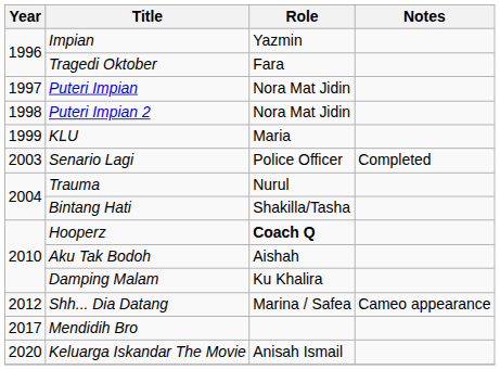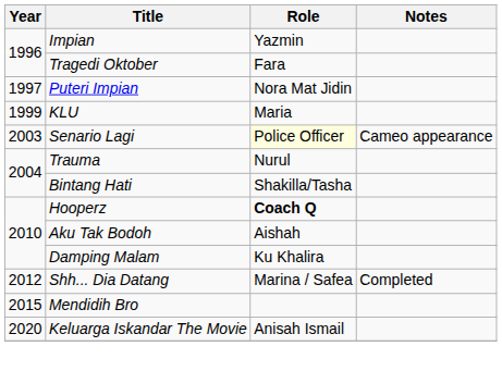 <table class="wikitable">
 <tr>
 <th>Year</th>
 <th>Title</th>
 <th>Role</th>
 <th>Notes</th>
 </tr>
 <tr>
 <td rowspan=2>1996</td>
 <td><em>Impian</em></td>
 <td>Yazmin</td>
 <td></td>
 </tr>
 <tr>
 <td><em>Tragedi Oktober</em></td>
 <td>Fara</td>
 <td></td>
 </tr>
 <tr>
 <td>1997</td>
 <td><em><a href='#'>Puteri Impian</a></em></td>
 <td>Nora Mat Jidin</td>
 <td></td>
 </tr>
 <tr>
-<td>1998</td>
-<td><em><a href='#'>Puteri Impian 2</a></em></td>
-<td>Nora Mat Jidin</td>
-<td></td>
-</tr>
-<tr>
 <td>1999</td>
 <td><em>KLU</em></td>
 <td>Maria</td>
 <td></td>
 </tr>
 <tr>
 <td>2003</td>
 <td><em>Senario Lagi</em></td>
-<td>Police Officer</td>
-<td>Completed</td>
+<td style="background: lightyellow;">Police Officer</td>
+<td>Cameo appearance</td>
 </tr>
 <tr>
 <td rowspan=2>2004</td>
 <td><em>Trauma</em></td>
 <td>Nurul</td>
 <td></td>
 </tr>
 <tr>
 <td><em>Bintang Hati</em></td>
 <td>Shakilla/Tasha</td>
 <td></td>
 </tr>
 <tr>
 <td rowspan=3>2010</td>
 <td><em>Hooperz</em></td>
 <td><strong>Coach Q</strong></td>
 <td></td>
 </tr>
 <tr>
 <td><em>Aku Tak Bodoh</em></td>
 <td>Aishah</td>
 <td></td>
 </tr>
 <tr>
 <td><em>Damping Malam</em></td>
 <td>Ku Khalira</td>
 <td></td>
 </tr>
 <tr>
 <td>2012</td>
 <td><em>Shh... Dia Datang</em></td>
 <td>Marina / Safea</td>
-<td>Cameo appearance</td>
+<td>Completed</td>
 </tr>
 <tr>
-<td>2017</td>
+<td>2015</td>
 <td><em>Mendidih Bro</em></td>
 <td></td>
 <td></td>
 </tr>
 <tr>
 <td>2020</td>
 <td><em>Keluarga Iskandar The Movie</em></td>
 <td>Anisah Ismail</td>
 <td></td>
 </tr>
 <tr>
 </tr>
 </table>
